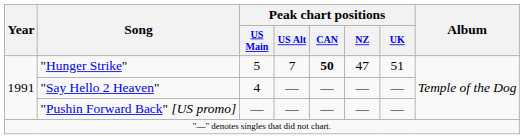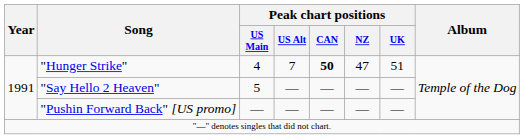 <table class="wikitable">
 <tr>
 <th rowspan="2">Year</th>
 <th rowspan="2">Song</th>
 <th colspan="5">Peak chart positions</th>
 <th rowspan="2">Album</th>
 </tr>
 <tr>
 <th style="width:3em;font-size:75%"><a href='#'>US Main</a><br></th>
 <th style="width:3em;font-size:75%"><a href='#'>US Alt</a><br></th>
 <th style="width:3em;font-size:75%"><a href='#'>CAN</a><br></th>
 <th style="width:3em;font-size:75%"><a href='#'>NZ</a><br></th>
 <th style="width:3em;font-size:75%"><a href='#'>UK</a><br></th>
 </tr>
 <tr>
 <td rowspan=3>1991</td>
 <td>"<a href='#'>Hunger Strike</a>"</td>
-<td style="text-align:center;">5</td>
+<td style="text-align:center;">4</td>
 <td style="text-align:center;">7</td>
 <td style="text-align:center;"><strong>50</strong></td>
 <td style="text-align:center;">47</td>
 <td style="text-align:center;">51</td>
 <td rowspan=3><em>Temple of the Dog</em></td>
 </tr>
 <tr>
 <td>"<a href='#'>Say Hello 2 Heaven</a>"</td>
-<td style="text-align:center;">4</td>
+<td style="text-align:center;">5</td>
 <td style="text-align:center;">—</td>
 <td style="text-align:center;">—</td>
 <td style="text-align:center;">—</td>
 <td style="text-align:center;">—</td>
 </tr>
 <tr>
 <td>"<a href='#'>Pushin Forward Back</a>" <em>[US promo]</em></td>
 <td style="text-align:center;">—</td>
 <td style="text-align:center;">—</td>
 <td style="text-align:center;">—</td>
 <td style="text-align:center;">—</td>
 <td style="text-align:center;">—</td>
 </tr>
 <tr>
 <td colspan="8" style="text-align:center; font-size:8pt;">"—" denotes singles that did not chart.</td>
 </tr>
 </table>
